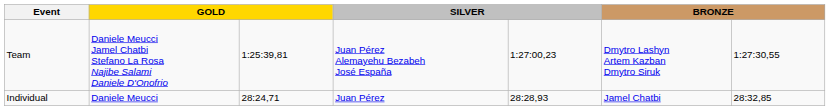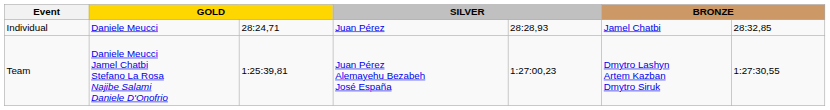 <table class="wikitable" width=85%>
 <tr>
 <th>Event</th>
 <td align=center colspan=2 bgcolor=gold><strong>GOLD</strong></td>
 <td align=center colspan=2 bgcolor=silver><strong>SILVER</strong></td>
 <td align=center colspan=2 bgcolor=cc9966><strong>BRONZE</strong></td>
+</tr>
+<tr>
+<td>Individual<br></td>
+<td> <a href='#'>Daniele Meucci</a></td>
+<td>28:24,71</td>
+<td> <a href='#'>Juan Pérez</a></td>
+<td>28:28,93</td>
+<td> <a href='#'>Jamel Chatbi</a></td>
+<td>28:32,85</td>
 </tr>
 <tr>
 <td>Team</td>
 <td><br><a href='#'>Daniele Meucci</a><br><a href='#'>Jamel Chatbi</a><br><a href='#'>Stefano La Rosa</a><br><em><a href='#'>Najibe Salami</a></em><br><em><a href='#'>Daniele D'Onofrio</a></em></td>
 <td>1:25:39,81</td>
 <td><br><a href='#'>Juan Pérez</a><br><a href='#'>Alemayehu Bezabeh</a><br><a href='#'>José España</a></td>
 <td>1:27:00,23</td>
 <td><br><a href='#'>Dmytro Lashyn</a><br><a href='#'>Artem Kazban</a><br><a href='#'>Dmytro Siruk</a></td>
 <td>1:27:30,55</td>
 </tr>
-<tr>
-<td>Individual<br></td>
-<td> <a href='#'>Daniele Meucci</a></td>
-<td>28:24,71</td>
-<td> <a href='#'>Juan Pérez</a></td>
-<td>28:28,93</td>
-<td> <a href='#'>Jamel Chatbi</a></td>
-<td>28:32,85</td>
-</tr>
 </table>
